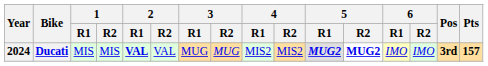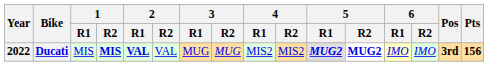 <table class="wikitable" style="text-align:center; font-size:90%">
 <tr>
 <th valign="middle" rowspan=2>Year</th>
 <th valign="middle" rowspan=2>Bike</th>
 <th colspan=2>1</th>
 <th colspan=2>2</th>
 <th colspan=2>3</th>
 <th colspan=2>4</th>
 <th colspan=2>5</th>
 <th colspan=2>6</th>
 <th rowspan=2>Pos</th>
 <th rowspan=2>Pts</th>
 </tr>
 <tr>
 <th>R1</th>
 <th>R2</th>
 <th>R1</th>
 <th>R2</th>
 <th>R1</th>
 <th>R2</th>
 <th>R1</th>
 <th>R2</th>
 <th>R1</th>
 <th>R2</th>
 <th>R1</th>
 <th>R2</th>
 </tr>
 <tr>
-<th>2024</th>
+<th>2022</th>
 <th><a href='#'>Ducati</a></th>
 <td style="background:#DFFFDF;"><a href='#'>MIS</a><br></td>
-<td style="background:#DFFFDF;"><a href='#'>MIS</a><br></td>
+<td style="background:#DFFFDF;"><strong><a href='#'>MIS</a><br></strong></td>
 <td style="background:#DFFFDF;"><strong><a href='#'>VAL</a><br></strong></td>
 <td style="background:#DFFFDF;"><a href='#'>VAL</a><br></td>
 <td style="background:#FFDF9F;"><a href='#'>MUG</a><br></td>
 <td style="background:#FFDF9F;"><em><a href='#'>MUG</a></em><br></td>
 <td style="background:#dfffdf;"><a href='#'>MIS2</a><br></td>
 <td style="background:#FFDF9F;"><a href='#'>MIS2</a><br></td>
 <td style="background:#DFDFDF;"><strong><em><a href='#'>MUG2</a></em></strong><br></td>
 <td style="background:#FFFFFF;"><strong><a href='#'>MUG2</a></strong><br></td>
 <td style="background:#FFFFBF;"><em><a href='#'>IMO</a></em><br></td>
 <td style="background:#DFFFDF;"><em><a href='#'>IMO</a></em><br></td>
 <th style="background:#ffdf9f;">3rd</th>
-<th style="background:#ffdf9f;">157</th>
+<th style="background:#ffdf9f;">156</th>
 </tr>
 </table>
